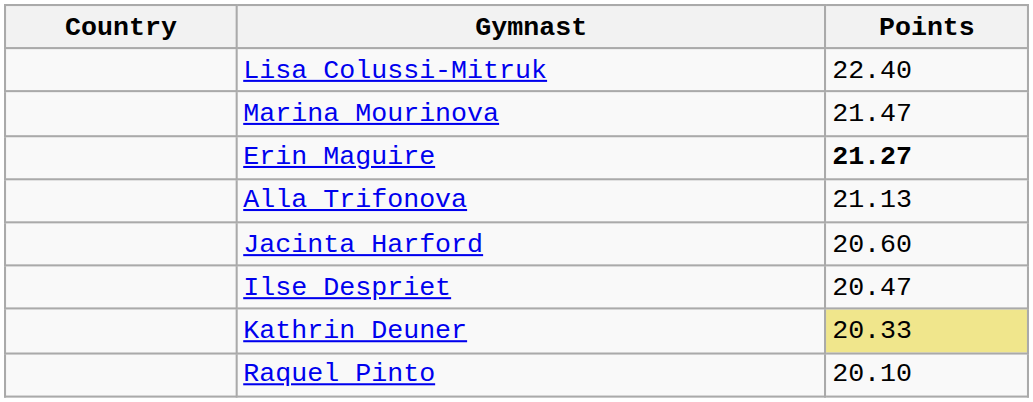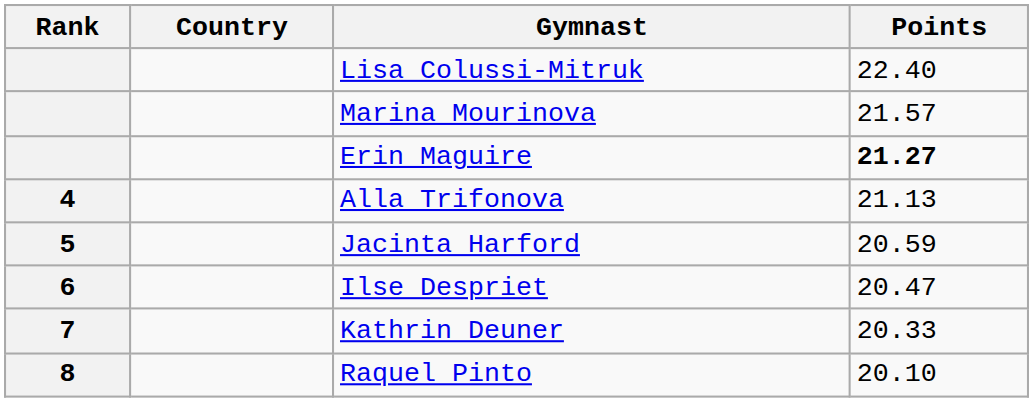 <table class="wikitable" width=500>
 <tr bgcolor="#efefef">
+<th>Rank</th>
 <th>Country</th>
 <th>Gymnast</th>
 <th>Points</th>
 </tr>
 <tr>
+<th></th>
 <td></td>
 <td><a href='#'>Lisa Colussi-Mitruk</a></td>
 <td>22.40</td>
 </tr>
 <tr>
+<th></th>
 <td></td>
 <td><a href='#'>Marina Mourinova</a></td>
-<td>21.47</td>
+<td>21.57</td>
 </tr>
 <tr>
+<th></th>
 <td></td>
 <td><a href='#'>Erin Maguire</a></td>
 <td><strong>21.27</strong></td>
 </tr>
 <tr>
+<th>4</th>
 <td></td>
 <td><a href='#'>Alla Trifonova</a></td>
 <td>21.13</td>
 </tr>
 <tr>
+<th>5</th>
 <td></td>
 <td><a href='#'>Jacinta Harford</a></td>
-<td>20.60</td>
+<td>20.59</td>
 </tr>
 <tr>
+<th>6</th>
 <td></td>
 <td><a href='#'>Ilse Despriet</a></td>
 <td>20.47</td>
 </tr>
 <tr>
+<th>7</th>
 <td></td>
 <td><a href='#'>Kathrin Deuner</a></td>
-<td style="background: khaki;">20.33</td>
+<td>20.33</td>
 </tr>
 <tr>
+<th>8</th>
 <td></td>
 <td><a href='#'>Raquel Pinto</a></td>
 <td>20.10</td>
 </tr>
 </table>
